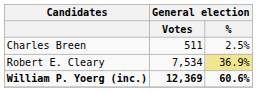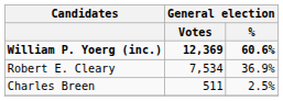 <table class=wikitable>
 <tr>
 <th colspan=1><strong>Candidates</strong></th>
 <th colspan=2><strong>General election</strong></th>
 </tr>
 <tr>
 <th></th>
 <th>Votes</th>
 <th>%</th>
 </tr>
 <tr>
+<td><strong>William P. Yoerg (inc.)</strong></td>
+<td align="right"><strong>12,369</strong></td>
+<td align="right"><strong>60.6%</strong></td>
+</tr>
+<tr>
+<td>Robert E. Cleary</td>
+<td align="right">7,534</td>
+<td align="right">36.9%</td>
+</tr>
+<tr>
 <td>Charles Breen</td>
 <td align="right">511</td>
 <td align="right">2.5%</td>
 </tr>
 <tr>
-<td>Robert E. Cleary</td>
-<td align="right">7,534</td>
-<td align="right" style="background: khaki;">36.9%</td>
-</tr>
-<tr>
-<td><strong>William P. Yoerg (inc.)</strong></td>
-<td align="right"><strong>12,369</strong></td>
-<td align="right"><strong>60.6%</strong></td>
-</tr>
-<tr>
 </tr>
 </table>
